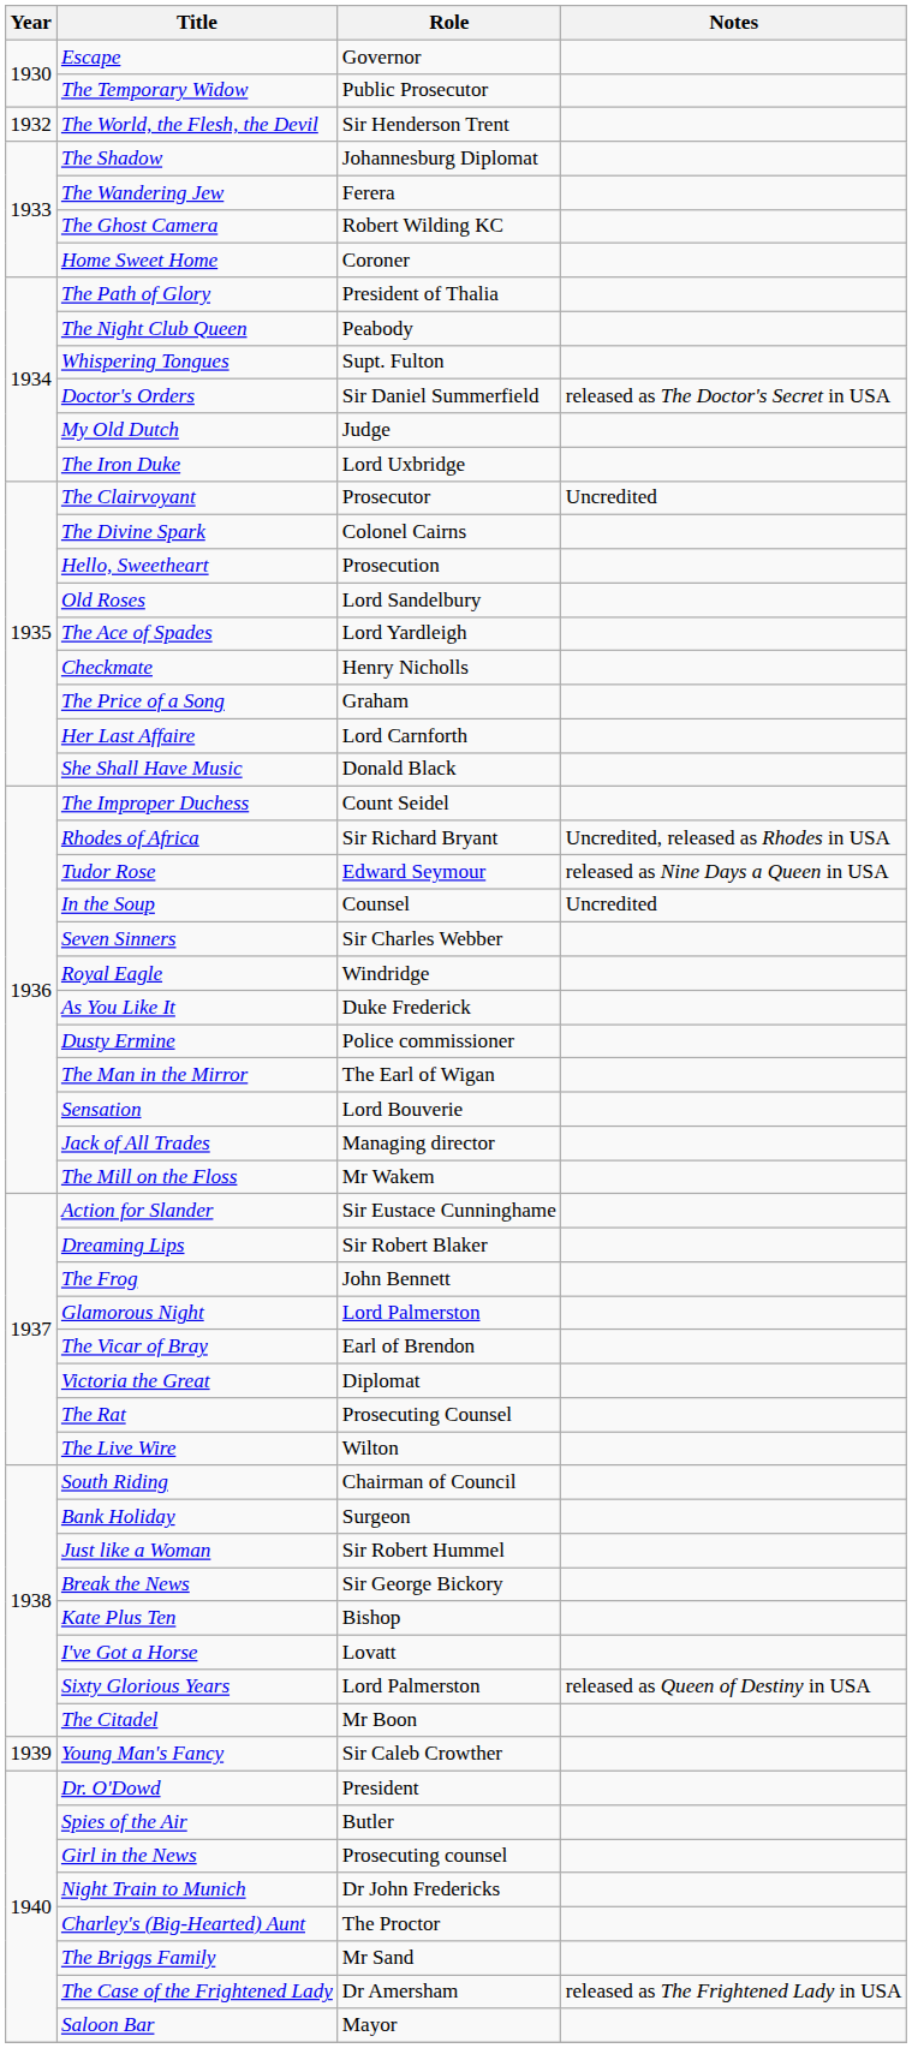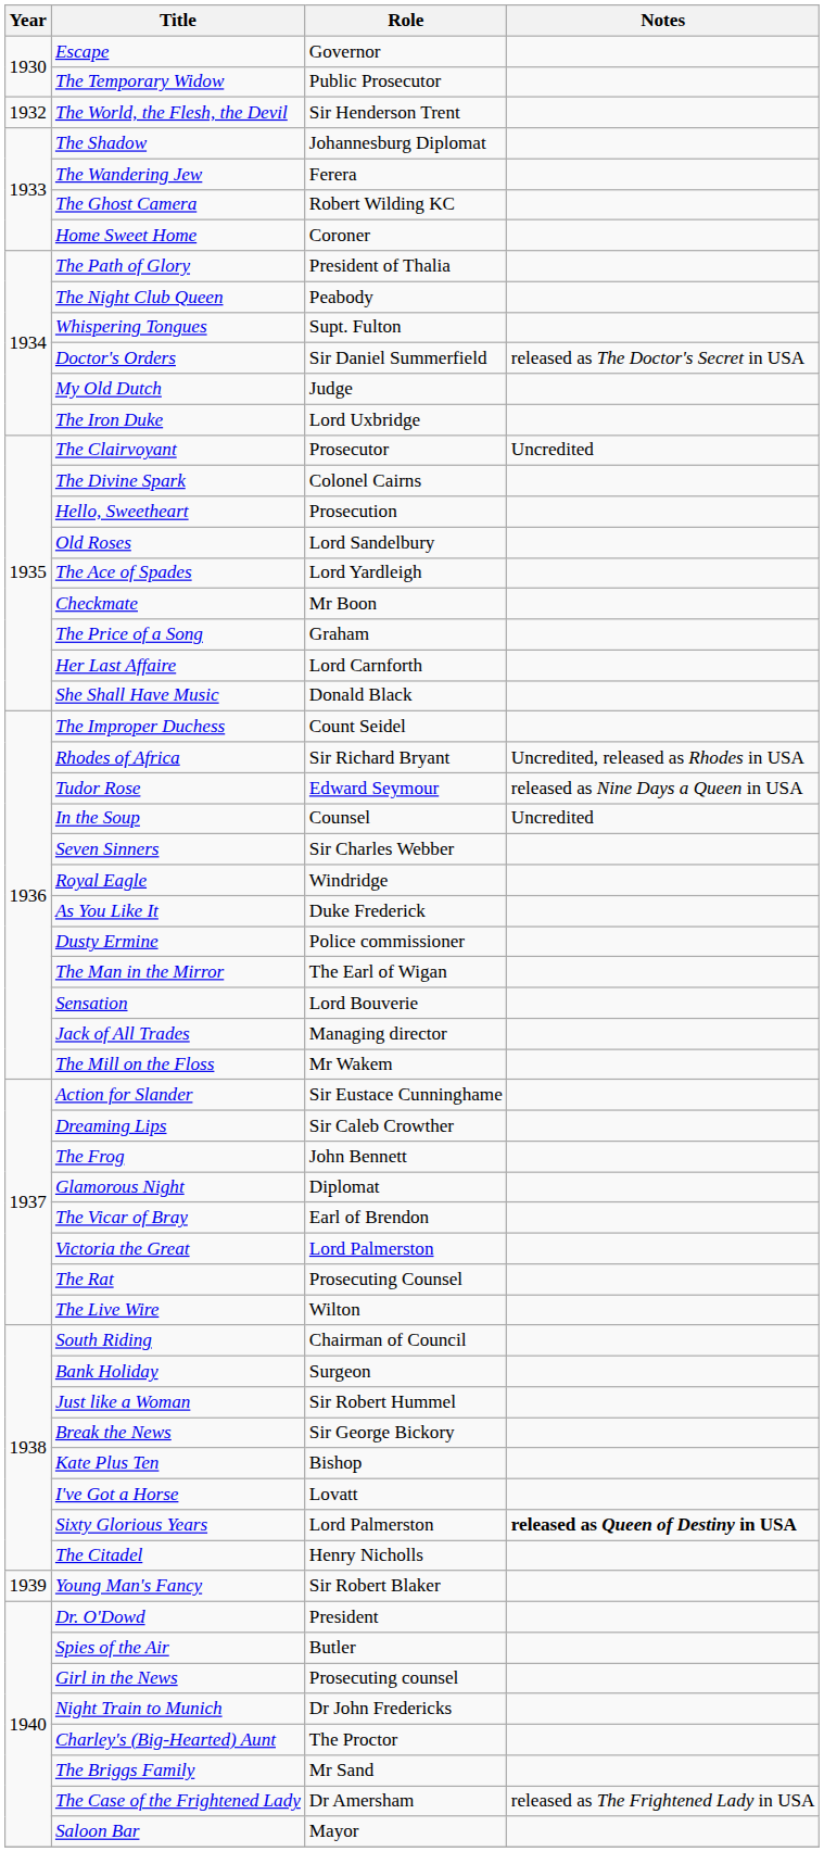 <table class="wikitable" style="font-size: 90%;">
 <tr>
 <th>Year</th>
 <th>Title</th>
 <th>Role</th>
 <th>Notes</th>
 </tr>
 <tr>
 <td rowspan="2">1930</td>
 <td><em><a href='#'>Escape</a></em></td>
 <td>Governor</td>
 <td></td>
 </tr>
 <tr>
 <td><em><a href='#'>The Temporary Widow</a></em></td>
 <td>Public Prosecutor</td>
 <td></td>
 </tr>
 <tr>
 <td>1932</td>
 <td><em><a href='#'>The World, the Flesh, the Devil</a></em></td>
 <td>Sir Henderson Trent</td>
 <td></td>
 </tr>
 <tr>
 <td rowspan="4">1933</td>
 <td><em><a href='#'>The Shadow</a></em></td>
 <td>Johannesburg Diplomat</td>
 <td></td>
 </tr>
 <tr>
 <td><em><a href='#'>The Wandering Jew</a></em></td>
 <td>Ferera</td>
 <td></td>
 </tr>
 <tr>
 <td><em><a href='#'>The Ghost Camera</a></em></td>
 <td>Robert Wilding KC</td>
 <td></td>
 </tr>
 <tr>
 <td><em><a href='#'>Home Sweet Home</a></em></td>
 <td>Coroner</td>
 <td></td>
 </tr>
 <tr>
 <td rowspan="6">1934</td>
 <td><em><a href='#'>The Path of Glory</a></em></td>
 <td>President of Thalia</td>
 <td></td>
 </tr>
 <tr>
 <td><em><a href='#'>The Night Club Queen</a></em></td>
 <td>Peabody</td>
 <td></td>
 </tr>
 <tr>
 <td><em><a href='#'>Whispering Tongues</a></em></td>
 <td>Supt. Fulton</td>
 <td></td>
 </tr>
 <tr>
 <td><em><a href='#'>Doctor's Orders</a></em></td>
 <td>Sir Daniel Summerfield</td>
 <td>released as <em>The Doctor's Secret</em> in USA</td>
 </tr>
 <tr>
 <td><em><a href='#'>My Old Dutch</a></em></td>
 <td>Judge</td>
 <td></td>
 </tr>
 <tr>
 <td><em><a href='#'>The Iron Duke</a></em></td>
 <td>Lord Uxbridge</td>
 <td></td>
 </tr>
 <tr>
 <td rowspan="9">1935</td>
 <td><em><a href='#'>The Clairvoyant</a></em></td>
 <td>Prosecutor</td>
 <td>Uncredited</td>
 </tr>
 <tr>
 <td><em><a href='#'>The Divine Spark</a></em></td>
 <td>Colonel Cairns</td>
 <td></td>
 </tr>
 <tr>
 <td><em><a href='#'>Hello, Sweetheart</a></em></td>
 <td>Prosecution</td>
 <td></td>
 </tr>
 <tr>
 <td><em><a href='#'>Old Roses</a></em></td>
 <td>Lord Sandelbury</td>
 <td></td>
 </tr>
 <tr>
 <td><em><a href='#'>The Ace of Spades</a></em></td>
 <td>Lord Yardleigh</td>
 <td></td>
 </tr>
 <tr>
 <td><em><a href='#'>Checkmate</a></em></td>
-<td>Henry Nicholls</td>
+<td>Mr Boon</td>
 <td></td>
 </tr>
 <tr>
 <td><em><a href='#'>The Price of a Song</a></em></td>
 <td>Graham</td>
 <td></td>
 </tr>
 <tr>
 <td><em><a href='#'>Her Last Affaire</a></em></td>
 <td>Lord Carnforth</td>
 <td></td>
 </tr>
 <tr>
 <td><em><a href='#'>She Shall Have Music</a></em></td>
 <td>Donald Black</td>
 <td></td>
 </tr>
 <tr>
 <td rowspan="12">1936</td>
 <td><em><a href='#'>The Improper Duchess</a></em></td>
 <td>Count Seidel</td>
 <td></td>
 </tr>
 <tr>
 <td><em><a href='#'>Rhodes of Africa</a></em></td>
 <td>Sir Richard Bryant</td>
 <td>Uncredited, released as <em>Rhodes</em> in USA</td>
 </tr>
 <tr>
 <td><em><a href='#'>Tudor Rose</a></em></td>
 <td><a href='#'>Edward Seymour</a></td>
 <td>released as <em>Nine Days a Queen</em> in USA</td>
 </tr>
 <tr>
 <td><em><a href='#'>In the Soup</a></em></td>
 <td>Counsel</td>
 <td>Uncredited</td>
 </tr>
 <tr>
 <td><em><a href='#'>Seven Sinners</a></em></td>
 <td>Sir Charles Webber</td>
 <td></td>
 </tr>
 <tr>
 <td><em><a href='#'>Royal Eagle</a></em></td>
 <td>Windridge</td>
 <td></td>
 </tr>
 <tr>
 <td><em><a href='#'>As You Like It</a></em></td>
 <td>Duke Frederick</td>
 <td></td>
 </tr>
 <tr>
 <td><em><a href='#'>Dusty Ermine</a></em></td>
 <td>Police commissioner</td>
 <td></td>
 </tr>
 <tr>
 <td><em><a href='#'>The Man in the Mirror</a></em></td>
 <td>The Earl of Wigan</td>
 <td></td>
 </tr>
 <tr>
 <td><em><a href='#'>Sensation</a></em></td>
 <td>Lord Bouverie</td>
 <td></td>
 </tr>
 <tr>
 <td><em><a href='#'>Jack of All Trades</a></em></td>
 <td>Managing director</td>
 <td></td>
 </tr>
 <tr>
 <td><em><a href='#'>The Mill on the Floss</a></em></td>
 <td>Mr Wakem</td>
 <td></td>
 </tr>
 <tr>
 <td rowspan="8">1937</td>
 <td><em><a href='#'>Action for Slander</a></em></td>
 <td>Sir Eustace Cunninghame</td>
 <td></td>
 </tr>
 <tr>
 <td><em><a href='#'>Dreaming Lips</a></em></td>
-<td>Sir Robert Blaker</td>
+<td>Sir Caleb Crowther</td>
 <td></td>
 </tr>
 <tr>
 <td><em><a href='#'>The Frog</a></em></td>
 <td>John Bennett</td>
 <td></td>
 </tr>
 <tr>
 <td><em><a href='#'>Glamorous Night</a></em></td>
-<td><a href='#'>Lord Palmerston</a></td>
+<td>Diplomat</td>
 <td></td>
 </tr>
 <tr>
 <td><em><a href='#'>The Vicar of Bray</a></em></td>
 <td>Earl of Brendon</td>
 <td></td>
 </tr>
 <tr>
 <td><em><a href='#'>Victoria the Great</a></em></td>
-<td>Diplomat</td>
+<td><a href='#'>Lord Palmerston</a></td>
 <td></td>
 </tr>
 <tr>
 <td><em><a href='#'>The Rat</a></em></td>
 <td>Prosecuting Counsel</td>
 <td></td>
 </tr>
 <tr>
 <td><em><a href='#'>The Live Wire</a></em></td>
 <td>Wilton</td>
 <td></td>
 </tr>
 <tr>
 <td rowspan="8">1938</td>
 <td><em><a href='#'>South Riding</a></em></td>
 <td>Chairman of Council</td>
 <td></td>
 </tr>
 <tr>
 <td><em><a href='#'>Bank Holiday</a></em></td>
 <td>Surgeon</td>
 <td></td>
 </tr>
 <tr>
 <td><em><a href='#'>Just like a Woman</a></em></td>
 <td>Sir Robert Hummel</td>
 <td></td>
 </tr>
 <tr>
 <td><em><a href='#'>Break the News</a></em></td>
 <td>Sir George Bickory</td>
 <td></td>
 </tr>
 <tr>
 <td><em><a href='#'>Kate Plus Ten</a></em></td>
 <td>Bishop</td>
 <td></td>
 </tr>
 <tr>
 <td><em><a href='#'>I've Got a Horse</a></em></td>
 <td>Lovatt</td>
 <td></td>
 </tr>
 <tr>
 <td><em><a href='#'>Sixty Glorious Years</a></em></td>
 <td>Lord Palmerston</td>
-<td>released as <em>Queen of Destiny</em> in USA</td>
+<td><strong>released as <em>Queen of Destiny</em> in USA</strong></td>
 </tr>
 <tr>
 <td><em><a href='#'>The Citadel</a></em></td>
-<td>Mr Boon</td>
+<td>Henry Nicholls</td>
 <td></td>
 </tr>
 <tr>
 <td>1939</td>
 <td><em><a href='#'>Young Man's Fancy</a></em></td>
-<td>Sir Caleb Crowther</td>
+<td>Sir Robert Blaker</td>
 <td></td>
 </tr>
 <tr>
 <td rowspan="8">1940</td>
 <td><em><a href='#'>Dr. O'Dowd</a></em></td>
 <td>President</td>
 <td></td>
 </tr>
 <tr>
 <td><em><a href='#'>Spies of the Air</a></em></td>
 <td>Butler</td>
 <td></td>
 </tr>
 <tr>
 <td><em><a href='#'>Girl in the News</a></em></td>
 <td>Prosecuting counsel</td>
 <td></td>
 </tr>
 <tr>
 <td><em><a href='#'>Night Train to Munich</a></em></td>
 <td>Dr John Fredericks</td>
 <td></td>
 </tr>
 <tr>
 <td><em><a href='#'>Charley's (Big-Hearted) Aunt</a></em></td>
 <td>The Proctor</td>
 <td></td>
 </tr>
 <tr>
 <td><em><a href='#'>The Briggs Family</a></em></td>
 <td>Mr Sand</td>
 <td></td>
 </tr>
 <tr>
 <td><em><a href='#'>The Case of the Frightened Lady</a></em></td>
 <td>Dr Amersham</td>
 <td>released as <em>The Frightened Lady</em> in USA</td>
 </tr>
 <tr>
 <td><em><a href='#'>Saloon Bar</a></em></td>
 <td>Mayor</td>
 <td></td>
 </tr>
 <tr>
 </tr>
 </table>
